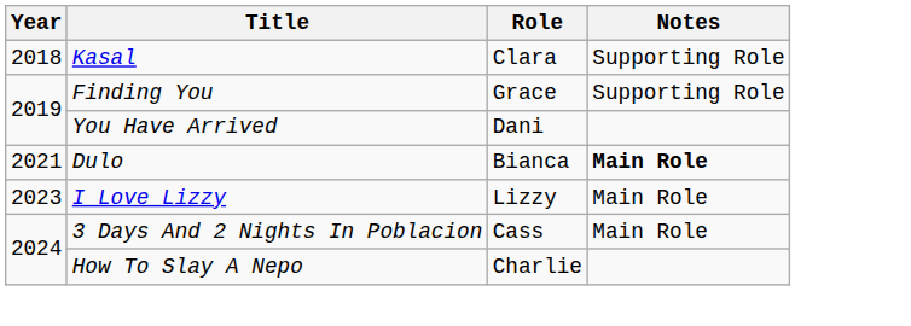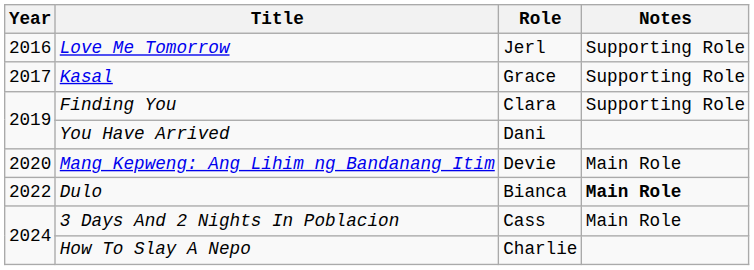 <table class="wikitable sortable">
 <tr>
 <th>Year</th>
 <th>Title</th>
 <th>Role</th>
 <th>Notes</th>
 </tr>
 <tr>
-<td>2018</td>
+<td>2016</td>
+<td><em><a href='#'>Love Me Tomorrow</a></em></td>
+<td>Jerl</td>
+<td>Supporting Role</td>
+</tr>
+<tr>
+<td>2017</td>
 <td><em><a href='#'>Kasal</a></em></td>
-<td>Clara</td>
+<td>Grace</td>
 <td>Supporting Role</td>
 </tr>
 <tr>
 <td rowspan=2>2019</td>
 <td><em>Finding You</em></td>
-<td>Grace</td>
+<td>Clara</td>
 <td>Supporting Role</td>
 </tr>
 <tr>
 <td><em>You Have Arrived</em></td>
 <td>Dani</td>
 <td></td>
 </tr>
 <tr>
-<td>2021</td>
+<td>2020</td>
+<td><em><a href='#'>Mang Kepweng: Ang Lihim ng Bandanang Itim</a></em></td>
+<td>Devie</td>
+<td>Main Role</td>
+</tr>
+<tr>
+<td>2022</td>
 <td><em>Dulo</em></td>
 <td>Bianca</td>
 <td><strong>Main Role</strong></td>
-</tr>
-<tr>
-<td>2023</td>
-<td><em><a href='#'>I Love Lizzy</a></em></td>
-<td>Lizzy</td>
-<td>Main Role</td>
 </tr>
 <tr>
 <td rowspan=2>2024</td>
 <td><em>3 Days And 2 Nights In Poblacion</em></td>
 <td>Cass</td>
 <td>Main Role</td>
 </tr>
 <tr>
 <td><em>How To Slay A Nepo</em></td>
 <td>Charlie</td>
 <td></td>
 </tr>
 </table>
